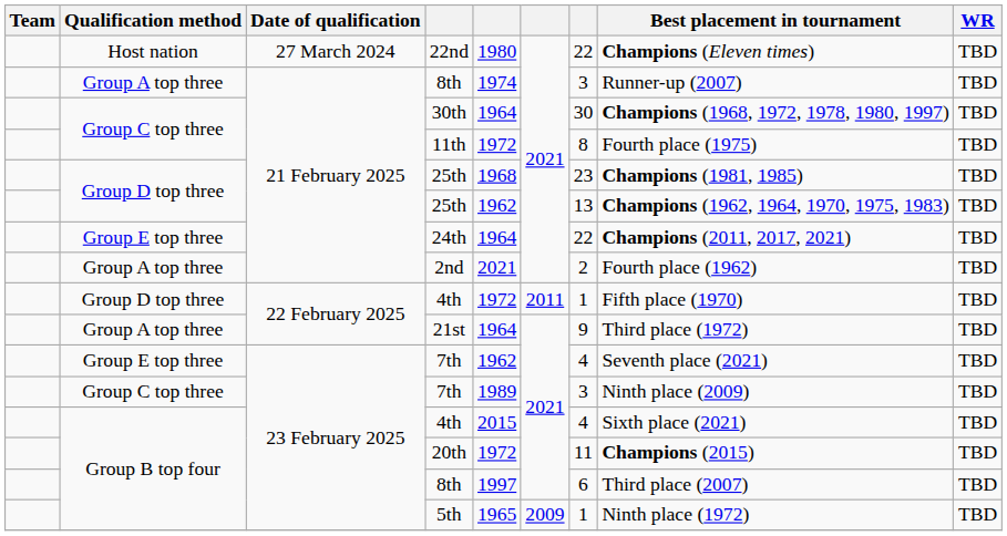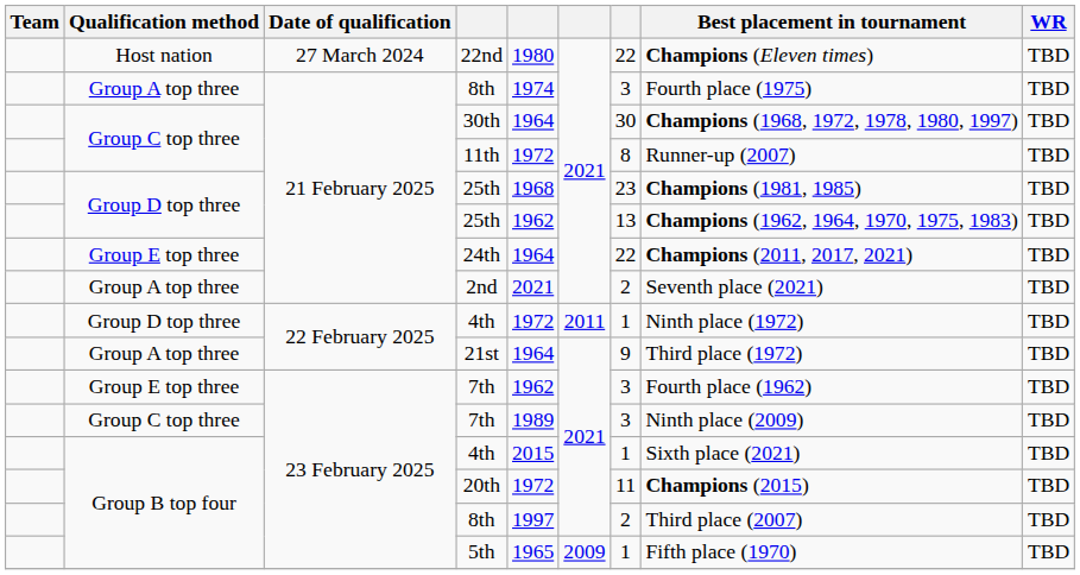 <table class="wikitable sortable">
 <tr>
 <th>Team</th>
 <th>Qualification method</th>
 <th>Date of qualification</th>
 <th></th>
 <th></th>
 <th></th>
 <th></th>
 <th>Best placement in tournament</th>
 <th><a href='#'>WR</a></th>
 </tr>
 <tr>
 <td></td>
 <td align="center">Host nation</td>
 <td align="center">27 March 2024</td>
 <td align="center">22nd</td>
 <td align="center"><a href='#'>1980</a></td>
 <td rowspan=8 align="center"><a href='#'>2021</a></td>
 <td align="center">22</td>
 <td><strong>Champions</strong> (<em>Eleven times</em>)</td>
 <td align="center">TBD</td>
 </tr>
 <tr>
 <td></td>
 <td align="center"><a href='#'>Group A</a> top three</td>
 <td rowspan=7 align="center">21 February 2025</td>
 <td align="center">8th</td>
 <td align="center"><a href='#'>1974</a></td>
 <td align="center">3</td>
-<td>Runner-up (<a href='#'>2007</a>)</td>
+<td>Fourth place (<a href='#'>1975</a>)</td>
 <td align="center">TBD</td>
 </tr>
 <tr>
 <td></td>
 <td rowspan=2 align="center"><a href='#'>Group C</a> top three</td>
 <td align="center">30th</td>
 <td align="center"><a href='#'>1964</a></td>
 <td align="center">30</td>
 <td><strong>Champions</strong> (<a href='#'>1968</a>, <a href='#'>1972</a>, <a href='#'>1978</a>, <a href='#'>1980</a>, <a href='#'>1997</a>)</td>
 <td align="center">TBD</td>
 </tr>
 <tr>
 <td></td>
 <td align="center">11th</td>
 <td align="center"><a href='#'>1972</a></td>
 <td align="center">8</td>
-<td>Fourth place (<a href='#'>1975</a>)</td>
+<td>Runner-up (<a href='#'>2007</a>)</td>
 <td align="center">TBD</td>
 </tr>
 <tr>
 <td></td>
 <td rowspan=2 align="center"><a href='#'>Group D</a> top three</td>
 <td align="center">25th</td>
 <td align="center"><a href='#'>1968</a></td>
 <td align="center">23</td>
 <td><strong>Champions</strong> (<a href='#'>1981</a>, <a href='#'>1985</a>)</td>
 <td align="center">TBD</td>
 </tr>
 <tr>
 <td></td>
 <td align="center">25th</td>
 <td align="center"><a href='#'>1962</a></td>
 <td align="center">13</td>
 <td><strong>Champions</strong> (<a href='#'>1962</a>, <a href='#'>1964</a>, <a href='#'>1970</a>, <a href='#'>1975</a>, <a href='#'>1983</a>)</td>
 <td align="center">TBD</td>
 </tr>
 <tr>
 <td></td>
 <td align="center"><a href='#'>Group E</a> top three</td>
 <td align="center">24th</td>
 <td align="center"><a href='#'>1964</a></td>
 <td align="center">22</td>
 <td><strong>Champions</strong> (<a href='#'>2011</a>, <a href='#'>2017</a>, <a href='#'>2021</a>)</td>
 <td align="center">TBD</td>
 </tr>
 <tr>
 <td></td>
 <td align="center">Group A top three</td>
 <td align="center">2nd</td>
 <td align="center"><a href='#'>2021</a></td>
 <td align="center">2</td>
-<td>Fourth place (<a href='#'>1962</a>)</td>
+<td>Seventh place (<a href='#'>2021</a>)</td>
 <td align="center">TBD</td>
 </tr>
 <tr>
 <td></td>
 <td align="center">Group D top three</td>
 <td rowspan=2 align="center">22 February 2025</td>
 <td align="center">4th</td>
 <td align="center"><a href='#'>1972</a></td>
 <td align="center"><a href='#'>2011</a></td>
 <td align="center">1</td>
-<td>Fifth place (<a href='#'>1970</a>)</td>
+<td>Ninth place (<a href='#'>1972</a>)</td>
 <td align="center">TBD</td>
 </tr>
 <tr>
 <td></td>
 <td align="center">Group A top three</td>
 <td align="center">21st</td>
 <td align="center"><a href='#'>1964</a></td>
 <td rowspan=6 align="center"><a href='#'>2021</a></td>
 <td align="center">9</td>
 <td>Third place (<a href='#'>1972</a>)</td>
 <td align="center">TBD</td>
 </tr>
 <tr>
 <td></td>
 <td align="center">Group E top three</td>
 <td rowspan=6 align="center">23 February 2025</td>
 <td align="center">7th</td>
 <td align="center"><a href='#'>1962</a></td>
-<td align="center">4</td>
-<td>Seventh place (<a href='#'>2021</a>)</td>
+<td align="center">3</td>
+<td>Fourth place (<a href='#'>1962</a>)</td>
 <td align="center">TBD</td>
 </tr>
 <tr>
 <td></td>
 <td align="center">Group C top three</td>
 <td align="center">7th</td>
 <td align="center"><a href='#'>1989</a></td>
 <td align="center">3</td>
 <td>Ninth place (<a href='#'>2009</a>)</td>
 <td align="center">TBD</td>
 </tr>
 <tr>
 <td></td>
 <td rowspan=4 align="center">Group B top four</td>
 <td align="center">4th</td>
 <td align="center"><a href='#'>2015</a></td>
-<td align="center">4</td>
+<td align="center">1</td>
 <td>Sixth place (<a href='#'>2021</a>)</td>
 <td align="center">TBD</td>
 </tr>
 <tr>
 <td></td>
 <td align="center">20th</td>
 <td align="center"><a href='#'>1972</a></td>
 <td align="center">11</td>
 <td><strong>Champions</strong> (<a href='#'>2015</a>)</td>
 <td align="center">TBD</td>
 </tr>
 <tr>
 <td></td>
 <td align="center">8th</td>
 <td align="center"><a href='#'>1997</a></td>
-<td align="center">6</td>
+<td align="center">2</td>
 <td>Third place (<a href='#'>2007</a>)</td>
 <td align="center">TBD</td>
 </tr>
 <tr>
 <td></td>
 <td align="center">5th</td>
 <td align="center"><a href='#'>1965</a></td>
 <td align="center"><a href='#'>2009</a></td>
 <td align="center">1</td>
-<td>Ninth place (<a href='#'>1972</a>)</td>
+<td>Fifth place (<a href='#'>1970</a>)</td>
 <td align="center">TBD</td>
 </tr>
 <tr>
 </tr>
 </table>
